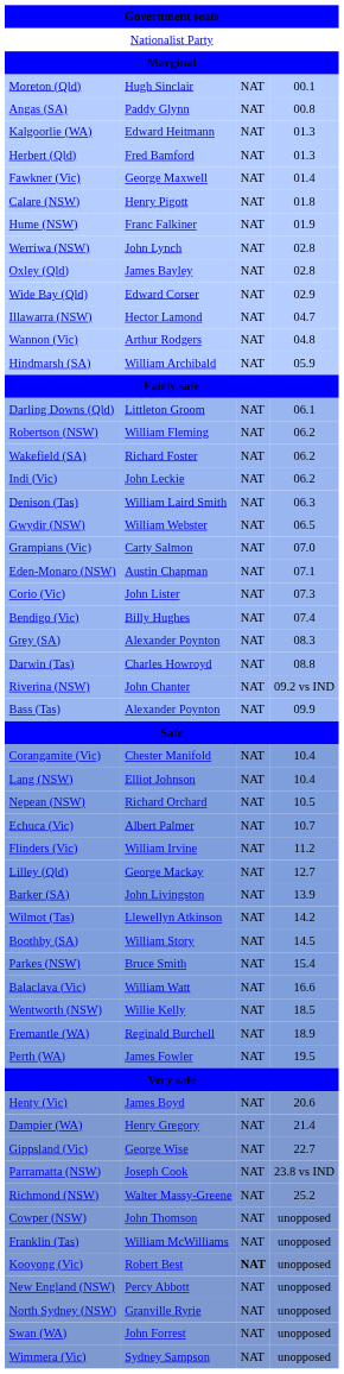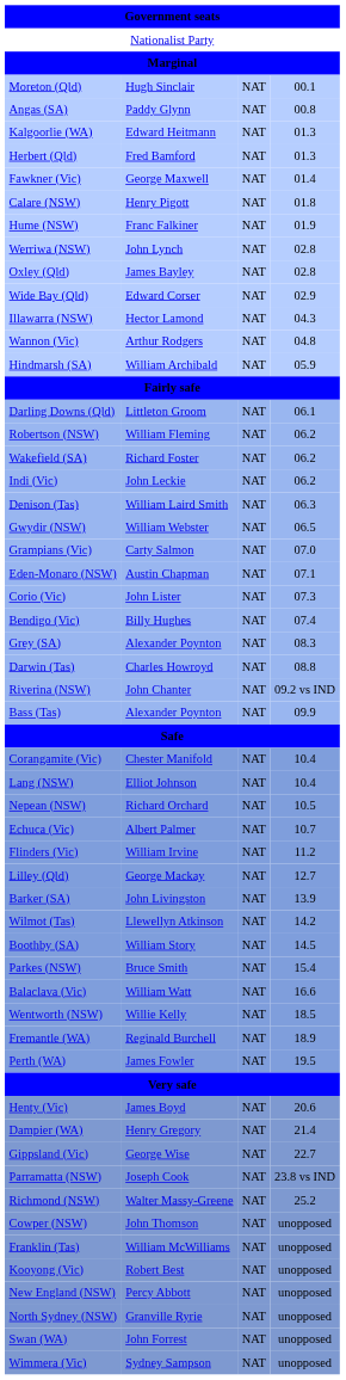 <table class="toccolours" align="left" cellpadding="5" cellspacing="0" style="margin-right: .5em; margin-top: .4em;font-size: 90%;">
 <tr>
 <td COLSPAN=4 align="center" bgcolor="blue"><span><strong>Government seats</strong></span></td>
 </tr>
 <tr>
 <td style="background-color:white" colspan=4 align="center"><a href='#'>Nationalist Party</a></td>
 </tr>
 <tr>
 <td COLSPAN=4 align="center" bgcolor="blue"><span><strong>Marginal</strong></span></td>
 </tr>
 <tr>
 <td align="left" bgcolor="B6CEFF"><a href='#'>Moreton (Qld)</a></td>
 <td align="left" bgcolor="B6CEFF"><a href='#'>Hugh Sinclair</a></td>
 <td align="left" bgcolor="B6CEFF">NAT</td>
 <td align="center" bgcolor="B6CEFF">00.1</td>
 </tr>
 <tr>
 <td align="left" bgcolor="B6CEFF"><a href='#'>Angas (SA)</a></td>
 <td align="left" bgcolor="B6CEFF"><a href='#'>Paddy Glynn</a></td>
 <td align="left" bgcolor="B6CEFF">NAT</td>
 <td align="center" bgcolor="B6CEFF">00.8</td>
 </tr>
 <tr>
 <td align="left" bgcolor="B6CEFF"><a href='#'>Kalgoorlie (WA)</a></td>
 <td align="left" bgcolor="B6CEFF"><a href='#'>Edward Heitmann</a></td>
 <td align="left" bgcolor="B6CEFF">NAT</td>
 <td align="center" bgcolor="B6CEFF">01.3</td>
 </tr>
 <tr>
 <td align="left" bgcolor="B6CEFF"><a href='#'>Herbert (Qld)</a></td>
 <td align="left" bgcolor="B6CEFF"><a href='#'>Fred Bamford</a></td>
 <td align="left" bgcolor="B6CEFF">NAT</td>
 <td align="center" bgcolor="B6CEFF">01.3</td>
 </tr>
 <tr>
 <td align="left" bgcolor="B6CEFF"><a href='#'>Fawkner (Vic)</a></td>
 <td align="left" bgcolor="B6CEFF"><a href='#'>George Maxwell</a></td>
 <td align="left" bgcolor="B6CEFF">NAT</td>
 <td align="center" bgcolor="B6CEFF">01.4</td>
 </tr>
 <tr>
 <td align="left" bgcolor="B6CEFF"><a href='#'>Calare (NSW)</a></td>
 <td align="left" bgcolor="B6CEFF"><a href='#'>Henry Pigott</a></td>
 <td align="left" bgcolor="B6CEFF">NAT</td>
 <td align="center" bgcolor="B6CEFF">01.8</td>
 </tr>
 <tr>
 <td align="left" bgcolor="B6CEFF"><a href='#'>Hume (NSW)</a></td>
 <td align="left" bgcolor="B6CEFF"><a href='#'>Franc Falkiner</a></td>
 <td align="left" bgcolor="B6CEFF">NAT</td>
 <td align="center" bgcolor="B6CEFF">01.9</td>
 </tr>
 <tr>
 <td align="left" bgcolor="B6CEFF"><a href='#'>Werriwa (NSW)</a></td>
 <td align="left" bgcolor="B6CEFF"><a href='#'>John Lynch</a></td>
 <td align="left" bgcolor="B6CEFF">NAT</td>
 <td align="center" bgcolor="B6CEFF">02.8</td>
 </tr>
 <tr>
 <td align="left" bgcolor="B6CEFF"><a href='#'>Oxley (Qld)</a></td>
 <td align="left" bgcolor="B6CEFF"><a href='#'>James Bayley</a></td>
 <td align="left" bgcolor="B6CEFF">NAT</td>
 <td align="center" bgcolor="B6CEFF">02.8</td>
 </tr>
 <tr>
 <td align="left" bgcolor="B6CEFF"><a href='#'>Wide Bay (Qld)</a></td>
 <td align="left" bgcolor="B6CEFF"><a href='#'>Edward Corser</a></td>
 <td align="left" bgcolor="B6CEFF">NAT</td>
 <td align="center" bgcolor="B6CEFF">02.9</td>
 </tr>
 <tr>
 <td align="left" bgcolor="B6CEFF"><a href='#'>Illawarra (NSW)</a></td>
 <td align="left" bgcolor="B6CEFF"><a href='#'>Hector Lamond</a></td>
 <td align="left" bgcolor="B6CEFF">NAT</td>
-<td align="center" bgcolor="B6CEFF">04.7</td>
+<td align="center" bgcolor="B6CEFF">04.3</td>
 </tr>
 <tr>
 <td align="left" bgcolor="B6CEFF"><a href='#'>Wannon (Vic)</a></td>
 <td align="left" bgcolor="B6CEFF"><a href='#'>Arthur Rodgers</a></td>
 <td align="left" bgcolor="B6CEFF">NAT</td>
 <td align="center" bgcolor="B6CEFF">04.8</td>
 </tr>
 <tr>
 <td align="left" bgcolor="B6CEFF"><a href='#'>Hindmarsh (SA)</a></td>
 <td align="left" bgcolor="B6CEFF"><a href='#'>William Archibald</a></td>
 <td align="left" bgcolor="B6CEFF">NAT</td>
 <td align="center" bgcolor="B6CEFF">05.9</td>
 </tr>
 <tr>
 <td COLSPAN=4 align="center" bgcolor="blue"><span><strong>Fairly safe</strong></span></td>
 </tr>
 <tr>
 <td align="left" bgcolor="99B6F0"><a href='#'>Darling Downs (Qld)</a></td>
 <td align="left" bgcolor="99B6F0"><a href='#'>Littleton Groom</a></td>
 <td align="left" bgcolor="99B6F0">NAT</td>
 <td align="center" bgcolor="99B6F0">06.1</td>
 </tr>
 <tr>
 <td align="left" bgcolor="99B6F0"><a href='#'>Robertson (NSW)</a></td>
 <td align="left" bgcolor="99B6F0"><a href='#'>William Fleming</a></td>
 <td align="left" bgcolor="99B6F0">NAT</td>
 <td align="center" bgcolor="99B6F0">06.2</td>
 </tr>
 <tr>
 <td align="left" bgcolor="99B6F0"><a href='#'>Wakefield (SA)</a></td>
 <td align="left" bgcolor="99B6F0"><a href='#'>Richard Foster</a></td>
 <td align="left" bgcolor="99B6F0">NAT</td>
 <td align="center" bgcolor="99B6F0">06.2</td>
 </tr>
 <tr>
 <td align="left" bgcolor="99B6F0"><a href='#'>Indi (Vic)</a></td>
 <td align="left" bgcolor="99B6F0"><a href='#'>John Leckie</a></td>
 <td align="left" bgcolor="99B6F0">NAT</td>
 <td align="center" bgcolor="99B6F0">06.2</td>
 </tr>
 <tr>
 <td align="left" bgcolor="99B6F0"><a href='#'>Denison (Tas)</a></td>
 <td align="left" bgcolor="99B6F0"><a href='#'>William Laird Smith</a></td>
 <td align="left" bgcolor="99B6F0">NAT</td>
 <td align="center" bgcolor="99B6F0">06.3</td>
 </tr>
 <tr>
 <td align="left" bgcolor="99B6F0"><a href='#'>Gwydir (NSW)</a></td>
 <td align="left" bgcolor="99B6F0"><a href='#'>William Webster</a></td>
 <td align="left" bgcolor="99B6F0">NAT</td>
 <td align="center" bgcolor="99B6F0">06.5</td>
 </tr>
 <tr>
 <td align="left" bgcolor="99B6F0"><a href='#'>Grampians (Vic)</a></td>
 <td align="left" bgcolor="99B6F0"><a href='#'>Carty Salmon</a></td>
 <td align="left" bgcolor="99B6F0">NAT</td>
 <td align="center" bgcolor="99B6F0">07.0</td>
 </tr>
 <tr>
 <td align="left" bgcolor="99B6F0"><a href='#'>Eden-Monaro (NSW)</a></td>
 <td align="left" bgcolor="99B6F0"><a href='#'>Austin Chapman</a></td>
 <td align="left" bgcolor="99B6F0">NAT</td>
 <td align="center" bgcolor="99B6F0">07.1</td>
 </tr>
 <tr>
 <td align="left" bgcolor="99B6F0"><a href='#'>Corio (Vic)</a></td>
 <td align="left" bgcolor="99B6F0"><a href='#'>John Lister</a></td>
 <td align="left" bgcolor="99B6F0">NAT</td>
 <td align="center" bgcolor="99B6F0">07.3</td>
 </tr>
 <tr>
 <td align="left" bgcolor="99B6F0"><a href='#'>Bendigo (Vic)</a></td>
 <td align="left" bgcolor="99B6F0"><a href='#'>Billy Hughes</a></td>
 <td align="left" bgcolor="99B6F0">NAT</td>
 <td align="center" bgcolor="99B6F0">07.4</td>
 </tr>
 <tr>
 <td align="left" bgcolor="99B6F0"><a href='#'>Grey (SA)</a></td>
 <td align="left" bgcolor="99B6F0"><a href='#'>Alexander Poynton</a></td>
 <td align="left" bgcolor="99B6F0">NAT</td>
 <td align="center" bgcolor="99B6F0">08.3</td>
 </tr>
 <tr>
 <td align="left" bgcolor="99B6F0"><a href='#'>Darwin (Tas)</a></td>
 <td align="left" bgcolor="99B6F0"><a href='#'>Charles Howroyd</a></td>
 <td align="left" bgcolor="99B6F0">NAT</td>
 <td align="center" bgcolor="99B6F0">08.8</td>
 </tr>
 <tr>
 <td align="left" bgcolor="99B6F0"><a href='#'>Riverina (NSW)</a></td>
 <td align="left" bgcolor="99B6F0"><a href='#'>John Chanter</a></td>
 <td align="left" bgcolor="99B6F0">NAT</td>
 <td align="center" bgcolor="99B6F0">09.2 vs IND</td>
 </tr>
 <tr>
 <td align="left" bgcolor="99B6F0"><a href='#'>Bass (Tas)</a></td>
 <td align="left" bgcolor="99B6F0"><a href='#'>Alexander Poynton</a></td>
 <td align="left" bgcolor="99B6F0">NAT</td>
 <td align="center" bgcolor="99B6F0">09.9</td>
 </tr>
 <tr>
 <td COLSPAN=4 align="center" bgcolor="blue"><span><strong>Safe</strong></span></td>
 </tr>
 <tr>
 <td align="left" bgcolor="7F9EDC"><a href='#'>Corangamite (Vic)</a></td>
 <td align="left" bgcolor="7F9EDC"><a href='#'>Chester Manifold</a></td>
 <td align="left" bgcolor="7F9EDC">NAT</td>
 <td align="center" bgcolor="7F9EDC">10.4</td>
 </tr>
 <tr>
 <td align="left" bgcolor="7F9EDC"><a href='#'>Lang (NSW)</a></td>
 <td align="left" bgcolor="7F9EDC"><a href='#'>Elliot Johnson</a></td>
 <td align="left" bgcolor="7F9EDC">NAT</td>
 <td align="center" bgcolor="7F9EDC">10.4</td>
 </tr>
 <tr>
 <td align="left" bgcolor="7F9EDC"><a href='#'>Nepean (NSW)</a></td>
 <td align="left" bgcolor="7F9EDC"><a href='#'>Richard Orchard</a></td>
 <td align="left" bgcolor="7F9EDC">NAT</td>
 <td align="center" bgcolor="7F9EDC">10.5</td>
 </tr>
 <tr>
 <td align="left" bgcolor="7F9EDC"><a href='#'>Echuca (Vic)</a></td>
 <td align="left" bgcolor="7F9EDC"><a href='#'>Albert Palmer</a></td>
 <td align="left" bgcolor="7F9EDC">NAT</td>
 <td align="center" bgcolor="7F9EDC">10.7</td>
 </tr>
 <tr>
 <td align="left" bgcolor="7F9EDC"><a href='#'>Flinders (Vic)</a></td>
 <td align="left" bgcolor="7F9EDC"><a href='#'>William Irvine</a></td>
 <td align="left" bgcolor="7F9EDC">NAT</td>
 <td align="center" bgcolor="7F9EDC">11.2</td>
 </tr>
 <tr>
 <td align="left" bgcolor="7F9EDC"><a href='#'>Lilley (Qld)</a></td>
 <td align="left" bgcolor="7F9EDC"><a href='#'>George Mackay</a></td>
 <td align="left" bgcolor="7F9EDC">NAT</td>
 <td align="center" bgcolor="7F9EDC">12.7</td>
 </tr>
 <tr>
 <td align="left" bgcolor="7F9EDC"><a href='#'>Barker (SA)</a></td>
 <td align="left" bgcolor="7F9EDC"><a href='#'>John Livingston</a></td>
 <td align="left" bgcolor="7F9EDC">NAT</td>
 <td align="center" bgcolor="7F9EDC">13.9</td>
 </tr>
 <tr>
 <td align="left" bgcolor="7F9EDC"><a href='#'>Wilmot (Tas)</a></td>
 <td align="left" bgcolor="7F9EDC"><a href='#'>Llewellyn Atkinson</a></td>
 <td align="left" bgcolor="7F9EDC">NAT</td>
 <td align="center" bgcolor="7F9EDC">14.2</td>
 </tr>
 <tr>
 <td align="left" bgcolor="7F9EDC"><a href='#'>Boothby (SA)</a></td>
 <td align="left" bgcolor="7F9EDC"><a href='#'>William Story</a></td>
 <td align="left" bgcolor="7F9EDC">NAT</td>
 <td align="center" bgcolor="7F9EDC">14.5</td>
 </tr>
 <tr>
 <td align="left" bgcolor="7F9EDC"><a href='#'>Parkes (NSW)</a></td>
 <td align="left" bgcolor="7F9EDC"><a href='#'>Bruce Smith</a></td>
 <td align="left" bgcolor="7F9EDC">NAT</td>
 <td align="center" bgcolor="7F9EDC">15.4</td>
 </tr>
 <tr>
 <td align="left" bgcolor="7F9EDC"><a href='#'>Balaclava (Vic)</a></td>
 <td align="left" bgcolor="7F9EDC"><a href='#'>William Watt</a></td>
 <td align="left" bgcolor="7F9EDC">NAT</td>
 <td align="center" bgcolor="7F9EDC">16.6</td>
 </tr>
 <tr>
 <td align="left" bgcolor="7F9EDC"><a href='#'>Wentworth (NSW)</a></td>
 <td align="left" bgcolor="7F9EDC"><a href='#'>Willie Kelly</a></td>
 <td align="left" bgcolor="7F9EDC">NAT</td>
 <td align="center" bgcolor="7F9EDC">18.5</td>
 </tr>
 <tr>
 <td align="left" bgcolor="7F9EDC"><a href='#'>Fremantle (WA)</a></td>
 <td align="left" bgcolor="7F9EDC"><a href='#'>Reginald Burchell</a></td>
 <td align="left" bgcolor="7F9EDC">NAT</td>
 <td align="center" bgcolor="7F9EDC">18.9</td>
 </tr>
 <tr>
 <td align="left" bgcolor="7F9EDC"><a href='#'>Perth (WA)</a></td>
 <td align="left" bgcolor="7F9EDC"><a href='#'>James Fowler</a></td>
 <td align="left" bgcolor="7F9EDC">NAT</td>
 <td align="center" bgcolor="7F9EDC">19.5</td>
 </tr>
 <tr>
 <td COLSPAN=4 align="center" bgcolor="blue"><span><strong>Very safe</strong></span></td>
 </tr>
 <tr>
 <td align="left" bgcolor="7E99D0"><a href='#'>Henty (Vic)</a></td>
 <td align="left" bgcolor="7E99D0"><a href='#'>James Boyd</a></td>
 <td align="left" bgcolor="7E99D0">NAT</td>
 <td align="center" bgcolor="7E99D0">20.6</td>
 </tr>
 <tr>
 <td align="left" bgcolor="7E99D0"><a href='#'>Dampier (WA)</a></td>
 <td align="left" bgcolor="7E99D0"><a href='#'>Henry Gregory</a></td>
 <td align="left" bgcolor="7E99D0">NAT</td>
 <td align="center" bgcolor="7E99D0">21.4</td>
 </tr>
 <tr>
 <td align="left" bgcolor="7E99D0"><a href='#'>Gippsland (Vic)</a></td>
 <td align="left" bgcolor="7E99D0"><a href='#'>George Wise</a></td>
 <td align="left" bgcolor="7E99D0">NAT</td>
 <td align="center" bgcolor="7E99D0">22.7</td>
 </tr>
 <tr>
 <td align="left" bgcolor="7E99D0"><a href='#'>Parramatta (NSW)</a></td>
 <td align="left" bgcolor="7E99D0"><a href='#'>Joseph Cook</a></td>
 <td align="left" bgcolor="7E99D0">NAT</td>
 <td align="center" bgcolor="7E99D0">23.8 vs IND</td>
 </tr>
 <tr>
 <td align="left" bgcolor="7E99D0"><a href='#'>Richmond (NSW)</a></td>
 <td align="left" bgcolor="7E99D0"><a href='#'>Walter Massy-Greene</a></td>
 <td align="left" bgcolor="7E99D0">NAT</td>
 <td align="center" bgcolor="7E99D0">25.2</td>
 </tr>
 <tr>
 <td align="left" bgcolor="7E99D0"><a href='#'>Cowper (NSW)</a></td>
 <td align="left" bgcolor="7E99D0"><a href='#'>John Thomson</a></td>
 <td align="left" bgcolor="7E99D0">NAT</td>
 <td align="center" bgcolor="7E99D0">unopposed</td>
 </tr>
 <tr>
 <td align="left" bgcolor="7E99D0"><a href='#'>Franklin (Tas)</a></td>
 <td align="left" bgcolor="7E99D0"><a href='#'>William McWilliams</a></td>
 <td align="left" bgcolor="7E99D0">NAT</td>
 <td align="center" bgcolor="7E99D0">unopposed</td>
 </tr>
 <tr>
 <td align="left" bgcolor="7E99D0"><a href='#'>Kooyong (Vic)</a></td>
 <td align="left" bgcolor="7E99D0"><a href='#'>Robert Best</a></td>
-<td align="left" bgcolor="7E99D0"><strong>NAT</strong></td>
+<td align="left" bgcolor="7E99D0">NAT</td>
 <td align="center" bgcolor="7E99D0">unopposed</td>
 </tr>
 <tr>
 <td align="left" bgcolor="7E99D0"><a href='#'>New England (NSW)</a></td>
 <td align="left" bgcolor="7E99D0"><a href='#'>Percy Abbott</a></td>
 <td align="left" bgcolor="7E99D0">NAT</td>
 <td align="center" bgcolor="7E99D0">unopposed</td>
 </tr>
 <tr>
 <td align="left" bgcolor="7E99D0"><a href='#'>North Sydney (NSW)</a></td>
 <td align="left" bgcolor="7E99D0"><a href='#'>Granville Ryrie</a></td>
 <td align="left" bgcolor="7E99D0">NAT</td>
 <td align="center" bgcolor="7E99D0">unopposed</td>
 </tr>
 <tr>
 <td align="left" bgcolor="7E99D0"><a href='#'>Swan (WA)</a></td>
 <td align="left" bgcolor="7E99D0"><a href='#'>John Forrest</a></td>
 <td align="left" bgcolor="7E99D0">NAT</td>
 <td align="center" bgcolor="7E99D0">unopposed</td>
 </tr>
 <tr>
 <td align="left" bgcolor="7E99D0"><a href='#'>Wimmera (Vic)</a></td>
 <td align="left" bgcolor="7E99D0"><a href='#'>Sydney Sampson</a></td>
 <td align="left" bgcolor="7E99D0">NAT</td>
 <td align="center" bgcolor="7E99D0">unopposed</td>
 </tr>
 <tr>
 </tr>
 </table>
